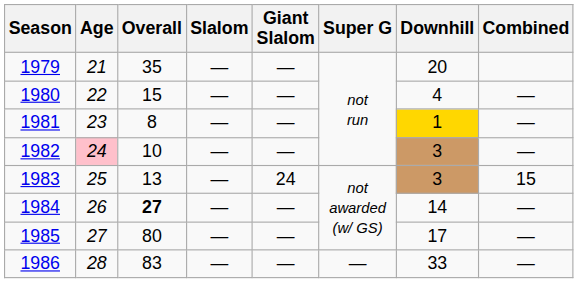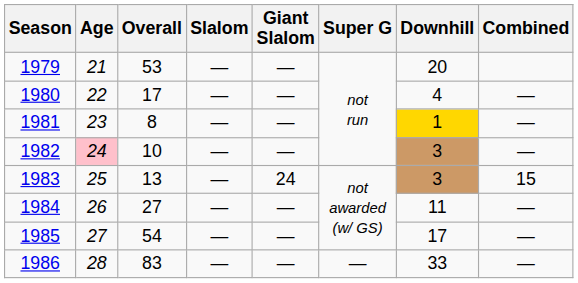 <table class=wikitable style="text-align:center">
 <tr>
 <th>Season</th>
 <th>Age</th>
 <th>Overall</th>
 <th>Slalom</th>
 <th>Giant<br>Slalom</th>
 <th>Super G</th>
 <th>Downhill</th>
 <th>Combined</th>
 </tr>
 <tr>
 <td><a href='#'>1979</a></td>
 <td><em>21</em></td>
-<td>35</td>
+<td>53</td>
 <td>—</td>
 <td>—</td>
 <td rowspan=4><small><em>not<br>run</em> </small></td>
 <td>20</td>
 <td></td>
 </tr>
 <tr>
 <td><a href='#'>1980</a></td>
 <td><em>22</em></td>
-<td>15</td>
+<td>17</td>
 <td>—</td>
 <td>—</td>
 <td>4</td>
 <td>—</td>
 </tr>
 <tr>
 <td><a href='#'>1981</a></td>
 <td><em>23</em></td>
 <td>8</td>
 <td>—</td>
 <td>—</td>
 <td bgcolor="gold">1</td>
 <td>—</td>
 </tr>
 <tr>
 <td><a href='#'>1982</a></td>
 <td style="background: pink;"><em>24</em></td>
 <td>10</td>
 <td>—</td>
 <td>—</td>
 <td bgcolor="cc9966">3</td>
 <td>—</td>
 </tr>
 <tr>
 <td><a href='#'>1983</a></td>
 <td><em>25</em></td>
 <td>13</td>
 <td>—</td>
 <td>24</td>
 <td rowspan=3><small><em>not<br>awarded<br>(w/ GS)</em> </small></td>
 <td bgcolor="cc9966">3</td>
 <td>15</td>
 </tr>
 <tr>
 <td><a href='#'>1984</a></td>
 <td><em>26</em></td>
-<td><strong>27</strong></td>
+<td>27</td>
 <td>—</td>
 <td>—</td>
-<td>14</td>
+<td>11</td>
 <td>—</td>
 </tr>
 <tr>
 <td><a href='#'>1985</a></td>
 <td><em>27</em></td>
-<td>80</td>
+<td>54</td>
 <td>—</td>
 <td>—</td>
 <td>17</td>
 <td>—</td>
 </tr>
 <tr>
 <td><a href='#'>1986</a></td>
 <td><em>28</em></td>
 <td>83</td>
 <td>—</td>
 <td>—</td>
 <td>—</td>
 <td>33</td>
 <td>—</td>
 </tr>
 </table>
